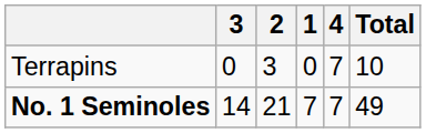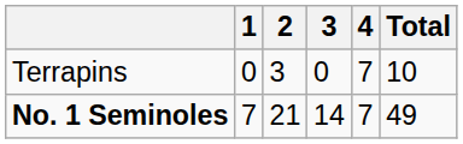 <table class="wikitable">
 <tr>
 <th></th>
+<th>1</th>
+<th>2</th>
 <th>3</th>
-<th>2</th>
-<th>1</th>
 <th>4</th>
 <th>Total</th>
 </tr>
 <tr>
 <td>Terrapins</td>
 <td>0</td>
 <td>3</td>
 <td>0</td>
 <td>7</td>
 <td>10</td>
 </tr>
 <tr>
 <td><strong>No. 1 Seminoles</strong></td>
+<td>7</td>
+<td>21</td>
 <td>14</td>
-<td>21</td>
-<td>7</td>
 <td>7</td>
 <td>49</td>
 </tr>
 </table>
